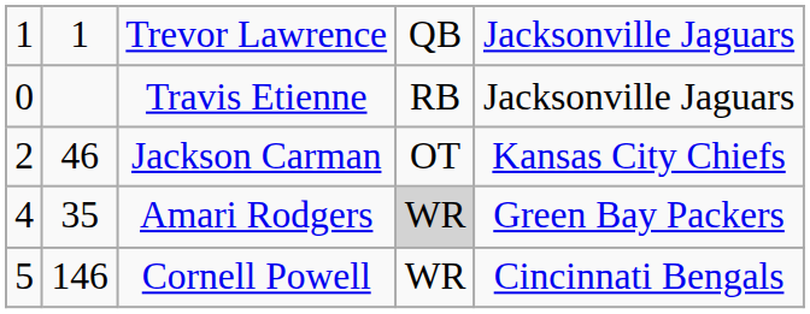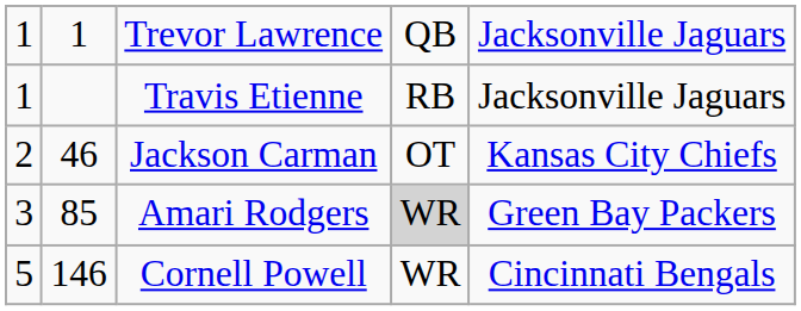 <table class="wikitable" style="text-align:center">
 <tr>
 <td>1</td>
 <td>1</td>
 <td><a href='#'>Trevor Lawrence</a></td>
 <td>QB</td>
 <td><a href='#'>Jacksonville Jaguars</a></td>
 </tr>
 <tr>
-<td>0</td>
+<td>1</td>
 <td></td>
 <td><a href='#'>Travis Etienne</a></td>
 <td>RB</td>
 <td>Jacksonville Jaguars</td>
 </tr>
 <tr>
 <td>2</td>
 <td>46</td>
 <td><a href='#'>Jackson Carman</a></td>
 <td>OT</td>
 <td><a href='#'>Kansas City Chiefs</a></td>
 </tr>
 <tr>
-<td>4</td>
-<td>35</td>
+<td>3</td>
+<td>85</td>
 <td><a href='#'>Amari Rodgers</a></td>
 <td style="background: lightgrey;">WR</td>
 <td><a href='#'>Green Bay Packers</a></td>
 </tr>
 <tr>
 <td>5</td>
 <td>146</td>
 <td><a href='#'>Cornell Powell</a></td>
 <td>WR</td>
 <td><a href='#'>Cincinnati Bengals</a></td>
 </tr>
 </table>
